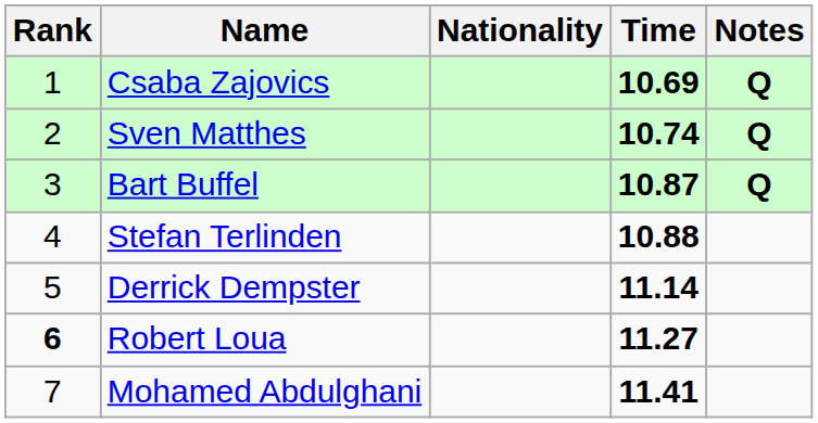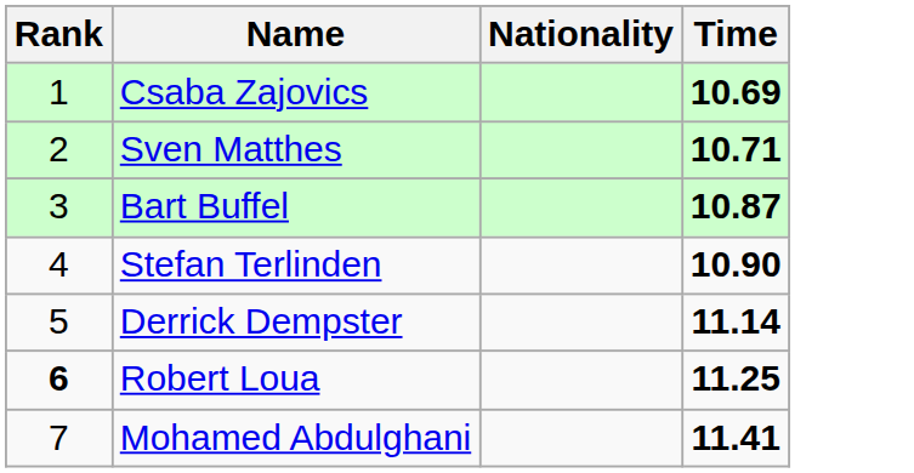 <table class="wikitable sortable" style="text-align:center">
 <tr>
 <th>Rank</th>
 <th>Name</th>
 <th>Nationality</th>
 <th>Time</th>
-<th>Notes</th>
 </tr>
 <tr bgcolor=ccffcc>
 <td>1</td>
 <td align=left><a href='#'>Csaba Zajovics</a></td>
 <td align=left></td>
 <td><strong>10.69</strong></td>
-<td><strong>Q</strong></td>
 </tr>
 <tr bgcolor=ccffcc>
 <td>2</td>
 <td align=left><a href='#'>Sven Matthes</a></td>
 <td align=left></td>
-<td><strong>10.74</strong></td>
-<td><strong>Q</strong></td>
+<td><strong>10.71</strong></td>
 </tr>
 <tr bgcolor=ccffcc>
 <td>3</td>
 <td align=left><a href='#'>Bart Buffel</a></td>
 <td align=left></td>
 <td><strong>10.87</strong></td>
-<td><strong>Q</strong></td>
 </tr>
 <tr>
 <td>4</td>
 <td align=left><a href='#'>Stefan Terlinden</a></td>
 <td align=left></td>
-<td><strong>10.88</strong></td>
-<td></td>
+<td><strong>10.90</strong></td>
 </tr>
 <tr>
 <td>5</td>
 <td align=left><a href='#'>Derrick Dempster</a></td>
 <td align=left></td>
 <td><strong>11.14</strong></td>
-<td></td>
 </tr>
 <tr>
 <td><strong>6</strong></td>
 <td align=left><a href='#'>Robert Loua</a></td>
 <td align=left></td>
-<td><strong>11.27</strong></td>
-<td></td>
+<td><strong>11.25</strong></td>
 </tr>
 <tr>
 <td>7</td>
 <td align=left><a href='#'>Mohamed Abdulghani</a></td>
 <td align=left></td>
 <td><strong>11.41</strong></td>
-<td></td>
 </tr>
 </table>
